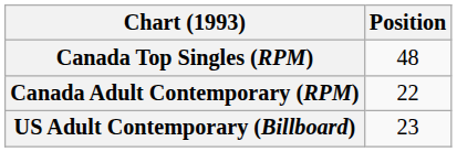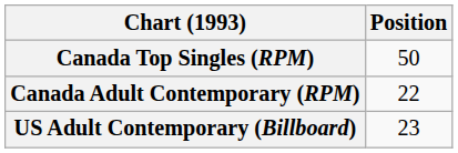 <table class="wikitable sortable plainrowheaders" style="text-align:center">
 <tr>
 <th>Chart (1993)</th>
 <th>Position</th>
 </tr>
 <tr>
 <th scope="row">Canada Top Singles (<em>RPM</em>)</th>
-<td>48</td>
+<td>50</td>
 </tr>
 <tr>
 <th scope="row">Canada Adult Contemporary (<em>RPM</em>)</th>
 <td>22</td>
 </tr>
 <tr>
 <th scope="row">US Adult Contemporary (<em>Billboard</em>)</th>
 <td>23</td>
 </tr>
 </table>
